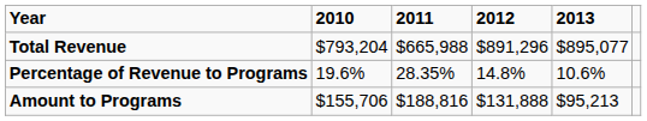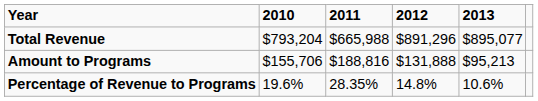 <table class="wikitable" border="1">
 <tr>
 <td><strong>Year</strong></td>
 <td><strong>2010</strong></td>
 <td><strong>2011</strong></td>
 <td><strong>2012</strong></td>
 <td><strong>2013</strong></td>
 <td></td>
 </tr>
 <tr>
 <td><strong>Total Revenue</strong></td>
 <td>$793,204</td>
 <td>$665,988</td>
 <td>$891,296</td>
 <td>$895,077</td>
 <td></td>
 </tr>
 <tr>
+<td><strong>Amount to Programs</strong></td>
+<td>$155,706</td>
+<td>$188,816</td>
+<td>$131,888</td>
+<td>$95,213</td>
+<td></td>
+</tr>
+<tr>
 <td><strong>Percentage of Revenue to Programs</strong></td>
 <td>19.6%</td>
 <td>28.35%</td>
 <td>14.8%</td>
 <td>10.6%</td>
 <td></td>
 </tr>
-<tr>
-<td><strong>Amount to Programs</strong></td>
-<td>$155,706</td>
-<td>$188,816</td>
-<td>$131,888</td>
-<td>$95,213</td>
-<td></td>
-</tr>
 </table>
